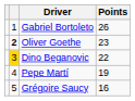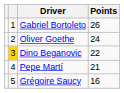 <table class="wikitable" style="font-size: 85%;">
 <tr>
 <th></th>
 <th></th>
 <th>Driver</th>
 <th>Points</th>
 </tr>
 <tr>
 <td align="left"></td>
 <td align="center">1</td>
 <td> <a href='#'>Gabriel Bortoleto</a></td>
 <td>26</td>
 </tr>
 <tr>
 <td align="left"></td>
-<td align="center"><strong>2</strong></td>
+<td align="center">2</td>
 <td> <a href='#'>Oliver Goethe</a></td>
-<td>23</td>
+<td>24</td>
 </tr>
 <tr>
 <td align="left"></td>
 <td align="center" style="background: gold;">3</td>
 <td> <a href='#'>Dino Beganovic</a></td>
 <td>22</td>
 </tr>
 <tr>
 <td align="left"></td>
 <td align="center">4</td>
 <td> <a href='#'>Pepe Martí</a></td>
-<td>19</td>
+<td>21</td>
 </tr>
 <tr>
 <td align="left"></td>
 <td align="center">5</td>
 <td> <a href='#'>Grégoire Saucy</a></td>
 <td>16</td>
 </tr>
 </table>
